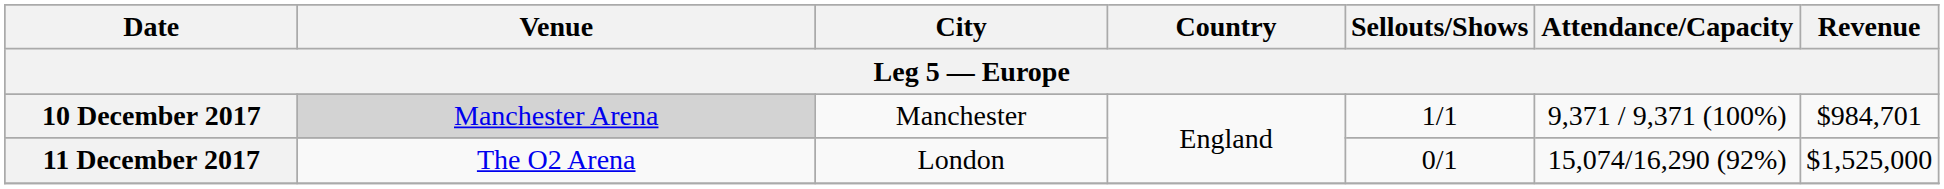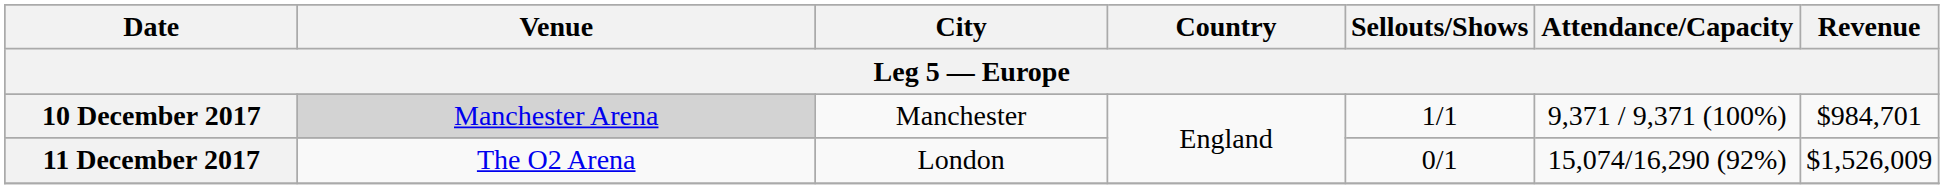 <table class="wikitable plainrowheaders" style="text-align:center;">
 <tr>
 <th scope="col" style="width:10em;">Date</th>
 <th scope="col" style="width:18em;">Venue</th>
 <th scope="col" style="width:10em;">City</th>
 <th scope="col" style="width:8em;">Country</th>
 <th scope="col">Sellouts/Shows</th>
 <th scope="col">Attendance/Capacity</th>
 <th scope="col">Revenue</th>
 </tr>
 <tr>
 <th colspan="7">Leg 5 — Europe</th>
 </tr>
 <tr>
 <th scope="row" style="text-align:center;">10 December 2017</th>
 <td style="background: lightgrey;"><a href='#'>Manchester Arena</a></td>
 <td>Manchester</td>
 <td rowspan="2">England</td>
 <td>1/1</td>
 <td>9,371 / 9,371 (100%)</td>
 <td>$984,701</td>
 </tr>
 <tr>
 <th scope="row" style="text-align:center;">11 December 2017</th>
 <td><a href='#'>The O2 Arena</a></td>
 <td>London</td>
 <td>0/1</td>
 <td>15,074/16,290 (92%)</td>
-<td>$1,525,000</td>
+<td>$1,526,009</td>
 </tr>
 <tr>
 </tr>
 </table>
